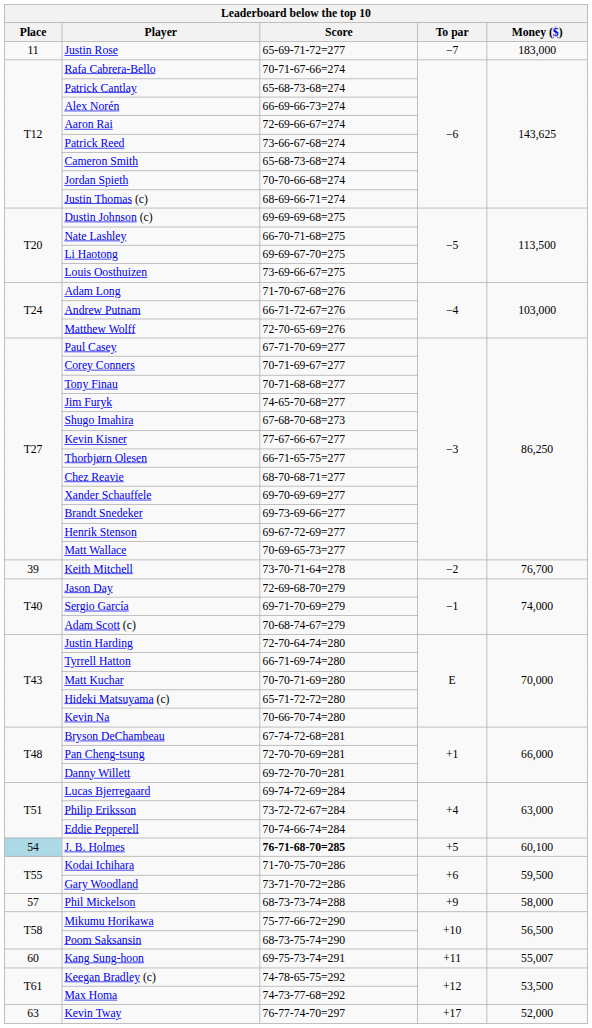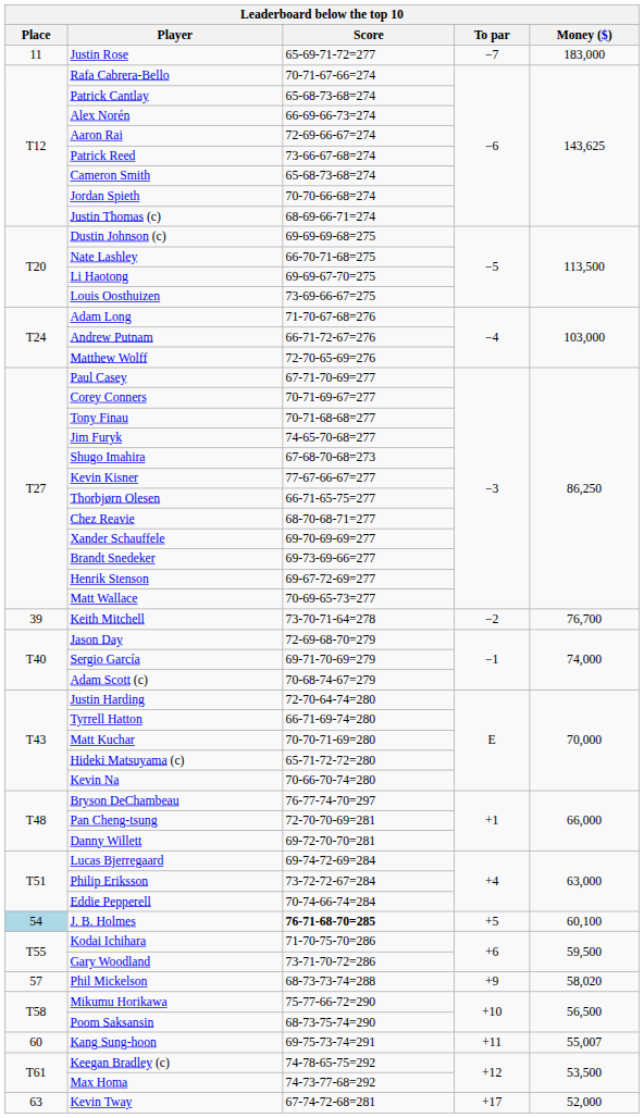 <table class="collapsible collapsed wikitable" style="width:50em; margin-top:-1px">
 <tr>
 <th scope="col" colspan="6">Leaderboard below the top 10</th>
 </tr>
 <tr>
 <th>Place</th>
 <th>Player</th>
 <th>Score</th>
 <th>To par</th>
 <th>Money (<a href='#'>$</a>)</th>
 </tr>
 <tr>
 <td align=center>11</td>
 <td> <a href='#'>Justin Rose</a></td>
 <td>65-69-71-72=277</td>
 <td align=center>−7</td>
 <td align=center>183,000</td>
 </tr>
 <tr>
 <td rowspan=8 align=center>T12</td>
 <td> <a href='#'>Rafa Cabrera-Bello</a></td>
 <td>70-71-67-66=274</td>
 <td rowspan=8 align=center>−6</td>
 <td rowspan=8 align=center>143,625</td>
 </tr>
 <tr>
 <td> <a href='#'>Patrick Cantlay</a></td>
 <td>65-68-73-68=274</td>
 </tr>
 <tr>
 <td> <a href='#'>Alex Norén</a></td>
 <td>66-69-66-73=274</td>
 </tr>
 <tr>
 <td> <a href='#'>Aaron Rai</a></td>
 <td>72-69-66-67=274</td>
 </tr>
 <tr>
 <td> <a href='#'>Patrick Reed</a></td>
 <td>73-66-67-68=274</td>
 </tr>
 <tr>
 <td> <a href='#'>Cameron Smith</a></td>
 <td>65-68-73-68=274</td>
 </tr>
 <tr>
 <td> <a href='#'>Jordan Spieth</a></td>
 <td>70-70-66-68=274</td>
 </tr>
 <tr>
 <td> <a href='#'>Justin Thomas</a> (c)</td>
 <td>68-69-66-71=274</td>
 </tr>
 <tr>
 <td rowspan=4 align=center>T20</td>
 <td> <a href='#'>Dustin Johnson</a> (c)</td>
 <td>69-69-69-68=275</td>
 <td rowspan=4 align=center>−5</td>
 <td rowspan=4 align=center>113,500</td>
 </tr>
 <tr>
 <td> <a href='#'>Nate Lashley</a></td>
 <td>66-70-71-68=275</td>
 </tr>
 <tr>
 <td> <a href='#'>Li Haotong</a></td>
 <td>69-69-67-70=275</td>
 </tr>
 <tr>
 <td> <a href='#'>Louis Oosthuizen</a></td>
 <td>73-69-66-67=275</td>
 </tr>
 <tr>
 <td rowspan=3 align=center>T24</td>
 <td> <a href='#'>Adam Long</a></td>
 <td>71-70-67-68=276</td>
 <td rowspan=3 align=center>−4</td>
 <td rowspan=3 align=center>103,000</td>
 </tr>
 <tr>
 <td> <a href='#'>Andrew Putnam</a></td>
 <td>66-71-72-67=276</td>
 </tr>
 <tr>
 <td> <a href='#'>Matthew Wolff</a></td>
 <td>72-70-65-69=276</td>
 </tr>
 <tr>
 <td rowspan=12 align=center>T27</td>
 <td> <a href='#'>Paul Casey</a></td>
 <td>67-71-70-69=277</td>
 <td rowspan=12 align=center>−3</td>
 <td rowspan=12 align=center>86,250</td>
 </tr>
 <tr>
 <td> <a href='#'>Corey Conners</a></td>
 <td>70-71-69-67=277</td>
 </tr>
 <tr>
 <td> <a href='#'>Tony Finau</a></td>
 <td>70-71-68-68=277</td>
 </tr>
 <tr>
 <td> <a href='#'>Jim Furyk</a></td>
 <td>74-65-70-68=277</td>
 </tr>
 <tr>
 <td> <a href='#'>Shugo Imahira</a></td>
 <td>67-68-70-68=273</td>
 </tr>
 <tr>
 <td> <a href='#'>Kevin Kisner</a></td>
 <td>77-67-66-67=277</td>
 </tr>
 <tr>
 <td> <a href='#'>Thorbjørn Olesen</a></td>
 <td>66-71-65-75=277</td>
 </tr>
 <tr>
 <td> <a href='#'>Chez Reavie</a></td>
 <td>68-70-68-71=277</td>
 </tr>
 <tr>
 <td> <a href='#'>Xander Schauffele</a></td>
 <td>69-70-69-69=277</td>
 </tr>
 <tr>
 <td> <a href='#'>Brandt Snedeker</a></td>
 <td>69-73-69-66=277</td>
 </tr>
 <tr>
 <td> <a href='#'>Henrik Stenson</a></td>
 <td>69-67-72-69=277</td>
 </tr>
 <tr>
 <td> <a href='#'>Matt Wallace</a></td>
 <td>70-69-65-73=277</td>
 </tr>
 <tr>
 <td align=center>39</td>
 <td> <a href='#'>Keith Mitchell</a></td>
 <td>73-70-71-64=278</td>
 <td align=center>−2</td>
 <td align=center>76,700</td>
 </tr>
 <tr>
 <td rowspan=3 align=center>T40</td>
 <td> <a href='#'>Jason Day</a></td>
 <td>72-69-68-70=279</td>
 <td rowspan=3 align=center>−1</td>
 <td rowspan=3 align=center>74,000</td>
 </tr>
 <tr>
 <td> <a href='#'>Sergio García</a></td>
 <td>69-71-70-69=279</td>
 </tr>
 <tr>
 <td> <a href='#'>Adam Scott</a> (c)</td>
 <td>70-68-74-67=279</td>
 </tr>
 <tr>
 <td rowspan=5 align=center>T43</td>
 <td> <a href='#'>Justin Harding</a></td>
 <td>72-70-64-74=280</td>
 <td rowspan=5 align=center>E</td>
 <td rowspan=5 align=center>70,000</td>
 </tr>
 <tr>
 <td> <a href='#'>Tyrrell Hatton</a></td>
 <td>66-71-69-74=280</td>
 </tr>
 <tr>
 <td> <a href='#'>Matt Kuchar</a></td>
 <td>70-70-71-69=280</td>
 </tr>
 <tr>
 <td> <a href='#'>Hideki Matsuyama</a> (c)</td>
 <td>65-71-72-72=280</td>
 </tr>
 <tr>
 <td> <a href='#'>Kevin Na</a></td>
 <td>70-66-70-74=280</td>
 </tr>
 <tr>
 <td rowspan=3 align=center>T48</td>
 <td> <a href='#'>Bryson DeChambeau</a></td>
-<td>67-74-72-68=281</td>
+<td>76-77-74-70=297</td>
 <td rowspan=3 align=center>+1</td>
 <td rowspan=3 align=center>66,000</td>
 </tr>
 <tr>
 <td> <a href='#'>Pan Cheng-tsung</a></td>
 <td>72-70-70-69=281</td>
 </tr>
 <tr>
 <td> <a href='#'>Danny Willett</a></td>
 <td>69-72-70-70=281</td>
 </tr>
 <tr>
 <td rowspan=3 align=center>T51</td>
 <td> <a href='#'>Lucas Bjerregaard</a></td>
 <td>69-74-72-69=284</td>
 <td rowspan=3 align=center>+4</td>
 <td rowspan=3 align=center>63,000</td>
 </tr>
 <tr>
 <td> <a href='#'>Philip Eriksson</a></td>
 <td>73-72-72-67=284</td>
 </tr>
 <tr>
 <td> <a href='#'>Eddie Pepperell</a></td>
 <td>70-74-66-74=284</td>
 </tr>
 <tr>
 <td align=center style="background: lightblue;">54</td>
 <td> <a href='#'>J. B. Holmes</a></td>
 <td><strong>76-71-68-70=285</strong></td>
 <td align=center>+5</td>
 <td align=center>60,100</td>
 </tr>
 <tr>
 <td rowspan=2 align=center>T55</td>
 <td> <a href='#'>Kodai Ichihara</a></td>
 <td>71-70-75-70=286</td>
 <td rowspan=2 align=center>+6</td>
 <td rowspan=2 align=center>59,500</td>
 </tr>
 <tr>
 <td> <a href='#'>Gary Woodland</a></td>
 <td>73-71-70-72=286</td>
 </tr>
 <tr>
 <td align=center>57</td>
 <td> <a href='#'>Phil Mickelson</a></td>
 <td>68-73-73-74=288</td>
 <td align=center>+9</td>
-<td align=center>58,000</td>
+<td align=center>58,020</td>
 </tr>
 <tr>
 <td rowspan=2 align=center>T58</td>
 <td> <a href='#'>Mikumu Horikawa</a></td>
 <td>75-77-66-72=290</td>
 <td rowspan=2 align=center>+10</td>
 <td rowspan=2 align=center>56,500</td>
 </tr>
 <tr>
 <td> <a href='#'>Poom Saksansin</a></td>
 <td>68-73-75-74=290</td>
 </tr>
 <tr>
 <td align=center>60</td>
 <td> <a href='#'>Kang Sung-hoon</a></td>
 <td>69-75-73-74=291</td>
 <td align=center>+11</td>
 <td align=center>55,007</td>
 </tr>
 <tr>
 <td rowspan=2 align=center>T61</td>
 <td> <a href='#'>Keegan Bradley</a> (c)</td>
 <td>74-78-65-75=292</td>
 <td rowspan=2 align=center>+12</td>
 <td rowspan=2 align=center>53,500</td>
 </tr>
 <tr>
 <td> <a href='#'>Max Homa</a></td>
 <td>74-73-77-68=292</td>
 </tr>
 <tr>
 <td align=center>63</td>
 <td> <a href='#'>Kevin Tway</a></td>
-<td>76-77-74-70=297</td>
+<td>67-74-72-68=281</td>
 <td align=center>+17</td>
 <td align=center>52,000</td>
 </tr>
 </table>
